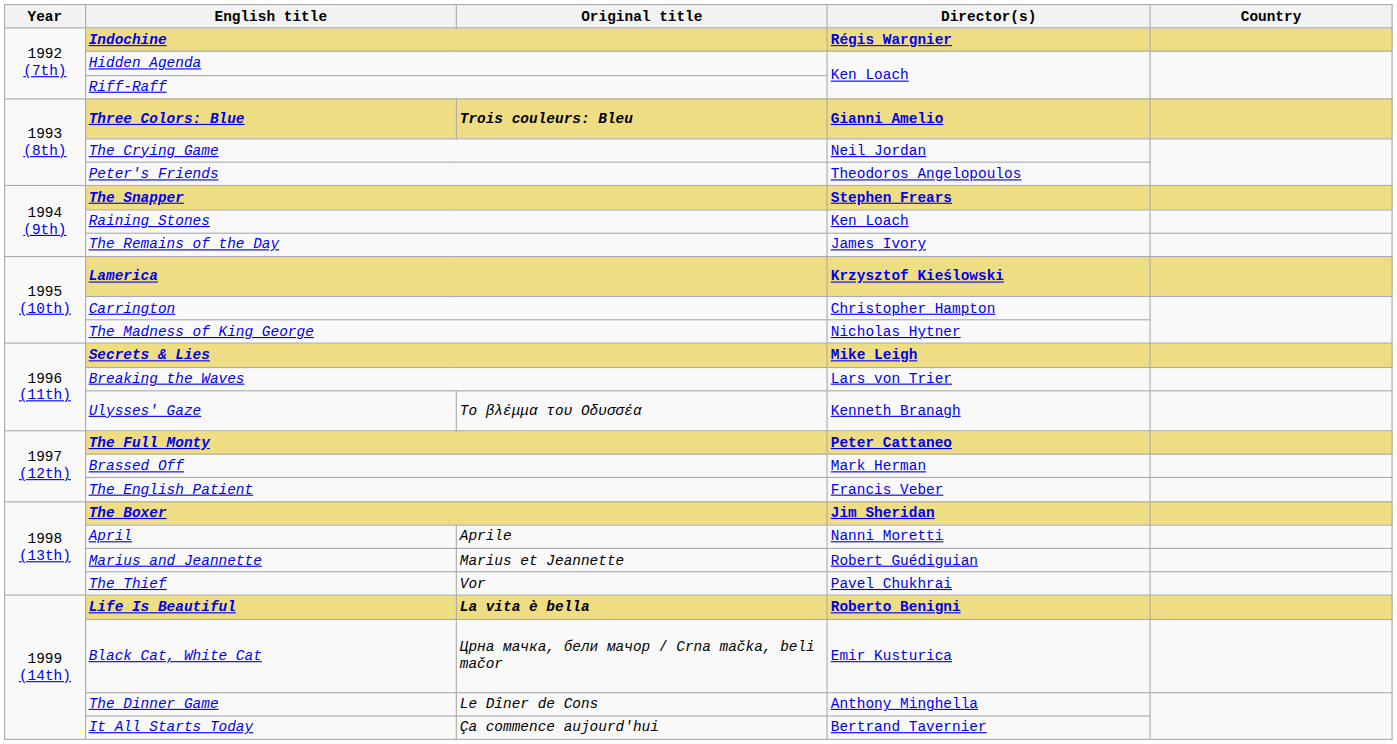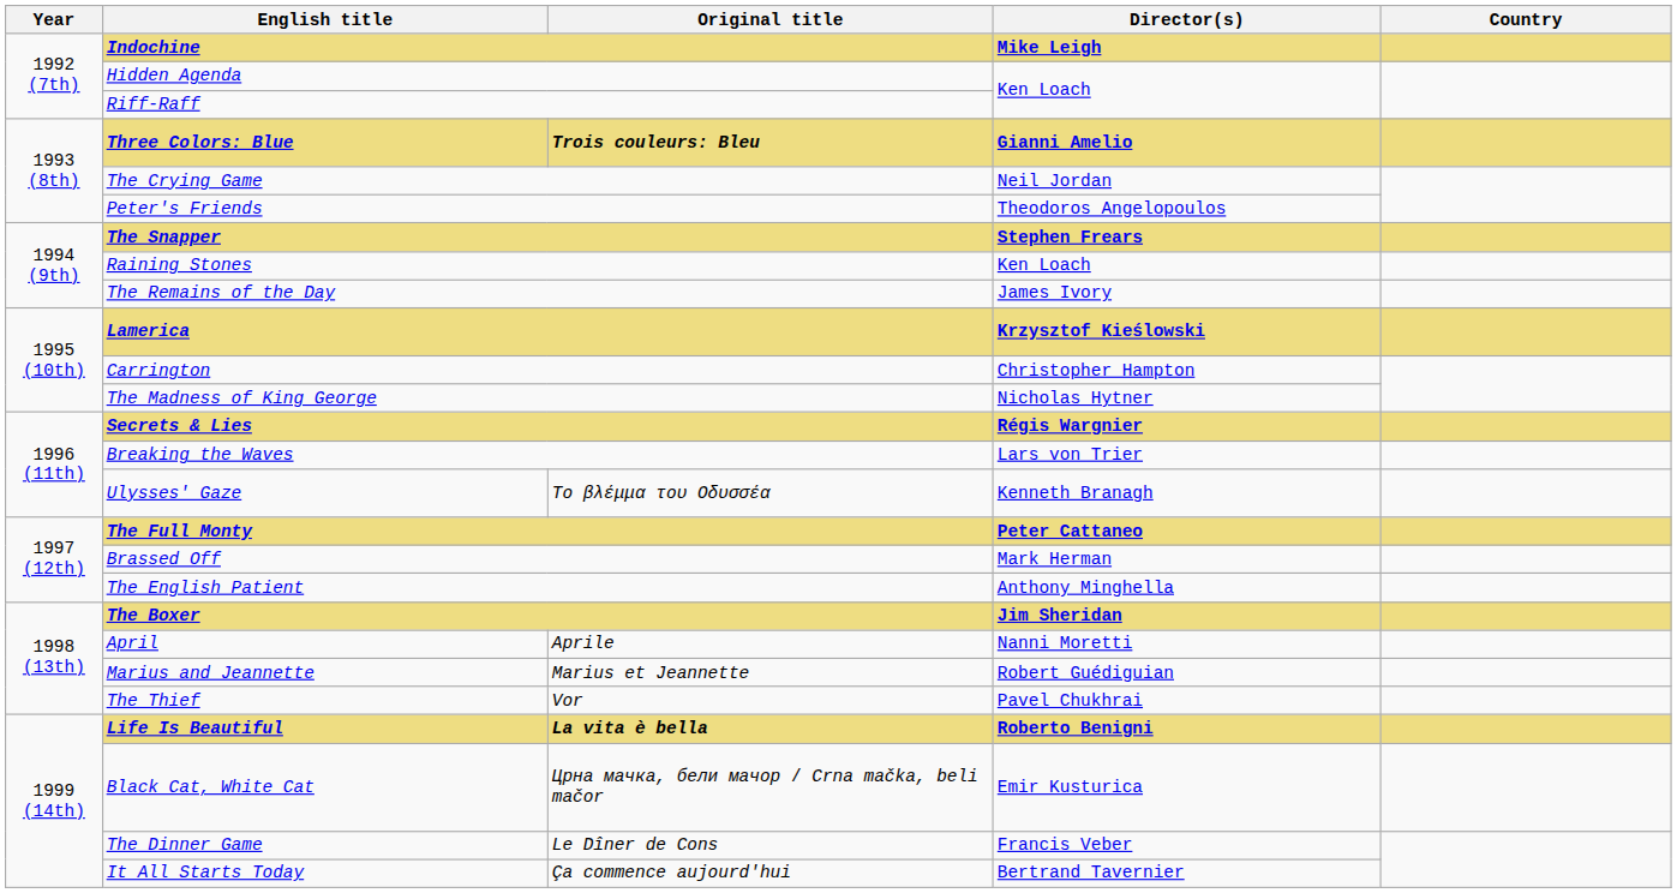 <table class="wikitable sortable" style="text-align:left;"style="width:95%">
 <tr>
 <th scope="col" style="width:5%;">Year</th>
 <th scope="col" style="width:23%;">English title</th>
 <th scope="col" style="width:23%;">Original title</th>
 <th scope="col" style="width:20%;">Director(s)</th>
 <th scope="col" style="width:15%;">Country</th>
 </tr>
 <tr>
 <td rowspan="3" style="text-align:center;">1992<br><a href='#'>(7th)</a></td>
 <td colspan="2"  style="background:#eedd82;"><strong><em><a href='#'>Indochine</a></em></strong></td>
-<td style="background:#eedd82;"><strong><a href='#'>Régis Wargnier</a></strong></td>
+<td style="background:#eedd82;"><strong><a href='#'>Mike Leigh</a></strong></td>
 <td style="background:#eedd82;"><strong></strong></td>
 </tr>
 <tr>
 <td colspan="2"><em><a href='#'>Hidden Agenda</a></em></td>
 <td rowspan="2"><a href='#'>Ken Loach</a></td>
 <td rowspan="2"></td>
 </tr>
 <tr>
 <td colspan="2"><em><a href='#'>Riff-Raff</a></em></td>
 </tr>
 <tr>
 <td rowspan="3" style="text-align:center;">1993<br><a href='#'>(8th)</a></td>
 <td style="background:#eedd82;"><strong><em><a href='#'>Three Colors: Blue</a></em></strong></td>
 <td style="background:#eedd82;"><strong><em>Trois couleurs: Bleu</em></strong></td>
 <td style="background:#eedd82;"><strong><a href='#'>Gianni Amelio</a></strong></td>
 <td style="background:#eedd82;"><strong><br><br></strong></td>
 </tr>
 <tr>
 <td colspan="2"><em><a href='#'>The Crying Game</a></em></td>
 <td><a href='#'>Neil Jordan</a></td>
 <td rowspan="2"></td>
 </tr>
 <tr>
 <td colspan="2"><em><a href='#'>Peter's Friends</a></em></td>
 <td><a href='#'>Theodoros Angelopoulos</a></td>
 </tr>
 <tr>
 <td rowspan="3" style="text-align:center;">1994<br><a href='#'>(9th)</a></td>
 <td colspan="2" style="background:#eedd82;"><strong><em><a href='#'>The Snapper</a></em></strong></td>
 <td style="background:#eedd82;"><strong><a href='#'>Stephen Frears</a></strong></td>
 <td style="background:#eedd82;"><strong></strong></td>
 </tr>
 <tr>
 <td colspan="2"><em><a href='#'>Raining Stones</a></em></td>
 <td><a href='#'>Ken Loach</a></td>
 <td></td>
 </tr>
 <tr>
 <td colspan="2"><em><a href='#'>The Remains of the Day</a></em></td>
 <td><a href='#'>James Ivory</a></td>
 <td><br></td>
 </tr>
 <tr>
 <td rowspan="3" style="text-align:center;">1995<br><a href='#'>(10th)</a></td>
 <td colspan="2" style="background:#eedd82;"><strong><em><a href='#'>Lamerica</a></em></strong></td>
 <td style="background:#eedd82;"><strong><a href='#'>Krzysztof Kieślowski</a></strong></td>
 <td style="background:#eedd82;"><strong><br><br></strong></td>
 </tr>
 <tr>
 <td colspan="2"><em><a href='#'>Carrington</a></em></td>
 <td><a href='#'>Christopher Hampton</a></td>
 <td rowspan="2"></td>
 </tr>
 <tr>
 <td colspan="2"><em><a href='#'>The Madness of King George</a></em></td>
 <td><a href='#'>Nicholas Hytner</a></td>
 </tr>
 <tr>
 <td rowspan="3" style="text-align:center;">1996<br><a href='#'>(11th)</a></td>
 <td colspan="2" style="background:#eedd82;"><strong><em><a href='#'>Secrets & Lies</a></em></strong></td>
-<td style="background:#eedd82;"><strong><a href='#'>Mike Leigh</a></strong></td>
+<td style="background:#eedd82;"><strong><a href='#'>Régis Wargnier</a></strong></td>
 <td style="background:#eedd82;"><strong><br></strong></td>
 </tr>
 <tr>
 <td colspan="2"><em><a href='#'>Breaking the Waves</a></em></td>
 <td><a href='#'>Lars von Trier</a></td>
 <td></td>
 </tr>
 <tr>
 <td><em><a href='#'>Ulysses' Gaze</a></em></td>
 <td><em>Το βλέμμα του Οδυσσέα</em></td>
 <td><a href='#'>Kenneth Branagh</a></td>
 <td><br><br></td>
 </tr>
 <tr>
 <td rowspan="3" style="text-align:center;">1997<br><a href='#'>(12th)</a></td>
 <td colspan="2" style="background:#eedd82;"><strong><em><a href='#'>The Full Monty</a></em></strong></td>
 <td style="background:#eedd82;"><strong><a href='#'>Peter Cattaneo</a></strong></td>
 <td style="background:#eedd82;"><strong></strong></td>
 </tr>
 <tr>
 <td colspan="2"><em><a href='#'>Brassed Off</a></em></td>
 <td><a href='#'>Mark Herman</a></td>
 <td></td>
 </tr>
 <tr>
 <td colspan="2"><em><a href='#'>The English Patient</a></em></td>
-<td><a href='#'>Francis Veber</a></td>
+<td><a href='#'>Anthony Minghella</a></td>
 <td><br></td>
 </tr>
 <tr>
 <td rowspan="4" style="text-align:center;">1998<br><a href='#'>(13th)</a></td>
 <td colspan="2" style="background:#eedd82;"><strong><em><a href='#'>The Boxer</a></em></strong></td>
 <td style="background:#eedd82;"><strong><a href='#'>Jim Sheridan</a></strong></td>
 <td style="background:#eedd82;"><strong></strong></td>
 </tr>
 <tr>
 <td><em><a href='#'>April</a></em></td>
 <td><em>Aprile</em></td>
 <td><a href='#'>Nanni Moretti</a></td>
 <td></td>
 </tr>
 <tr>
 <td><em><a href='#'>Marius and Jeannette</a></em></td>
 <td><em>Marius et Jeannette</em></td>
 <td><a href='#'>Robert Guédiguian</a></td>
 <td></td>
 </tr>
 <tr>
 <td><em><a href='#'>The Thief</a></em></td>
 <td><em>Vor</em></td>
 <td><a href='#'>Pavel Chukhrai</a></td>
 <td><br></td>
 </tr>
 <tr>
 <td rowspan="4" style="text-align:center;">1999<br><a href='#'>(14th)</a></td>
 <td style="background:#eedd82;"><strong><em><a href='#'>Life Is Beautiful</a></em></strong></td>
 <td style="background:#eedd82;"><strong><em>La vita è bella</em></strong></td>
 <td style="background:#eedd82;"><strong><a href='#'>Roberto Benigni</a></strong></td>
 <td style="background:#eedd82;"><strong></strong></td>
 </tr>
 <tr>
 <td><em><a href='#'>Black Cat, White Cat</a></em></td>
 <td><em>Црна мачка, бели мачор</em> / <em>Crna mačka, beli mačor</em></td>
 <td><a href='#'>Emir Kusturica</a></td>
 <td><br><br><br><br></td>
 </tr>
 <tr>
 <td><em><a href='#'>The Dinner Game</a></em></td>
 <td><em>Le Dîner de Cons</em></td>
-<td><a href='#'>Anthony Minghella</a></td>
+<td><a href='#'>Francis Veber</a></td>
 <td rowspan="2"></td>
 </tr>
 <tr>
 <td><em><a href='#'>It All Starts Today</a></em></td>
 <td><em>Ça commence aujourd'hui</em></td>
 <td><a href='#'>Bertrand Tavernier</a></td>
 </tr>
 </table>
